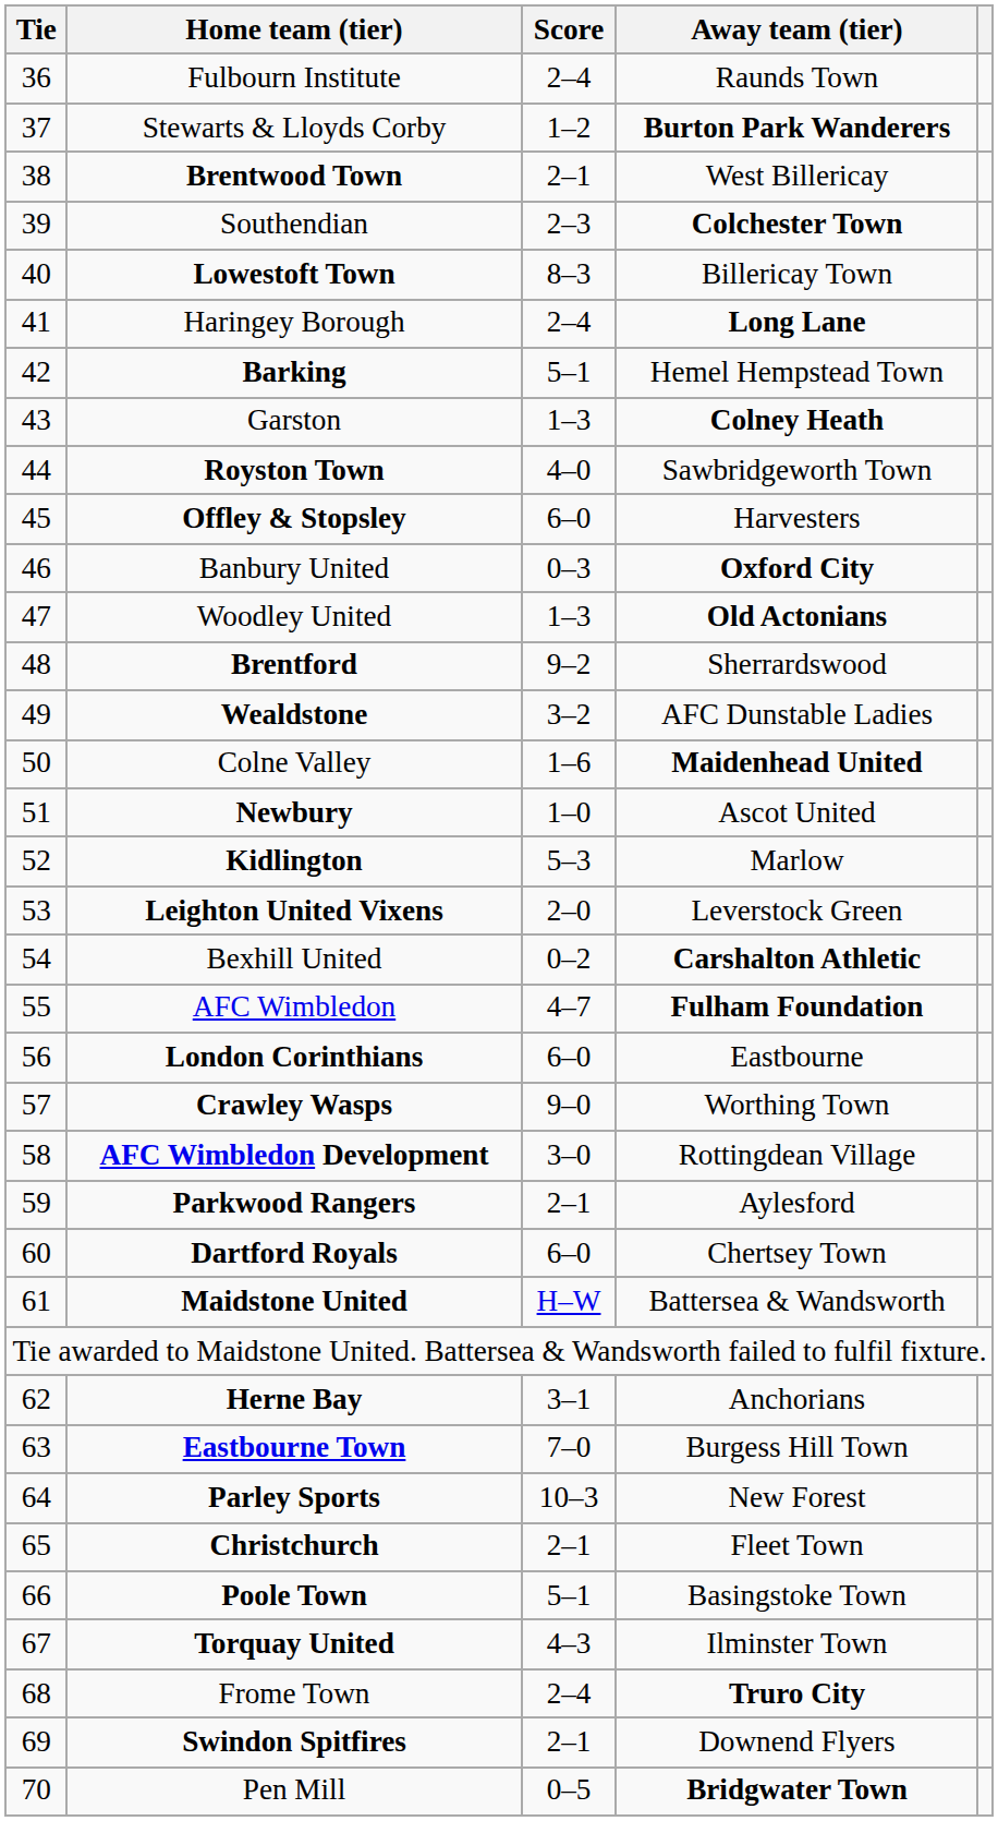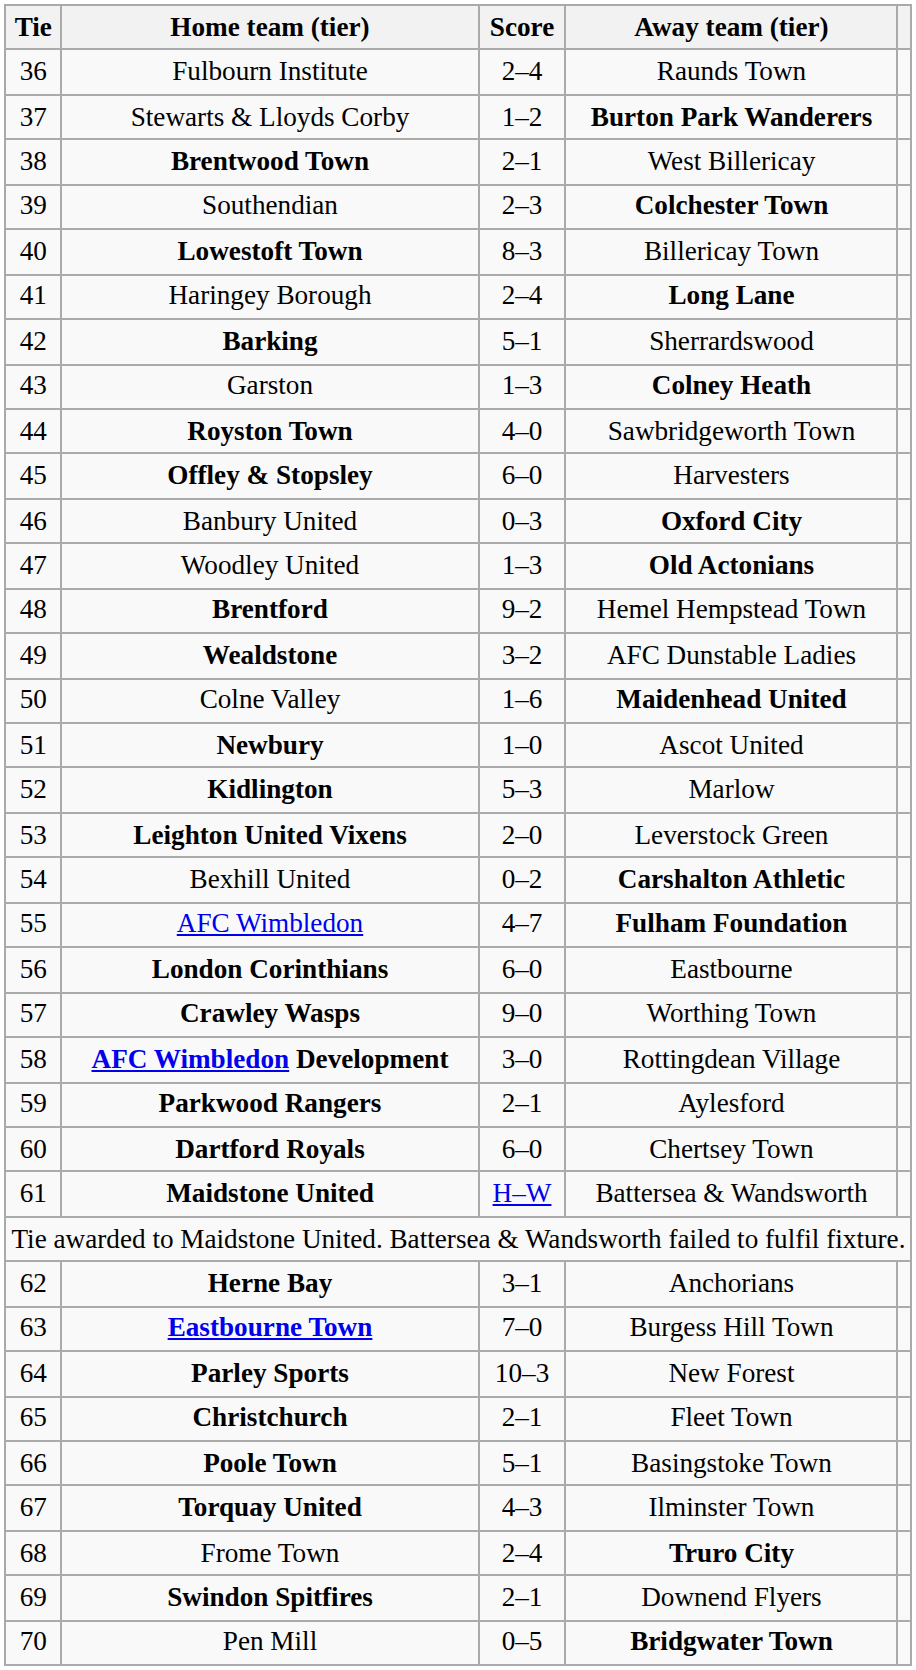 <table class="wikitable" style="text-align:center; font-size:85%">
 <tr>
 <th>Tie</th>
 <th>Home team (tier)</th>
 <th>Score</th>
 <th>Away team (tier)</th>
 <th></th>
 </tr>
 <tr>
 <td style="text-align:center;">36</td>
 <td>Fulbourn Institute</td>
 <td style="text-align:center;">2–4</td>
 <td>Raunds Town</td>
 <td></td>
 </tr>
 <tr>
 <td style="text-align:center;">37</td>
 <td>Stewarts & Lloyds Corby</td>
 <td style="text-align:center;">1–2</td>
 <td><strong>Burton Park Wanderers</strong></td>
 <td></td>
 </tr>
 <tr>
 <td style="text-align:center;">38</td>
 <td><strong>Brentwood Town</strong></td>
 <td style="text-align:center;">2–1</td>
 <td>West Billericay</td>
 <td></td>
 </tr>
 <tr>
 <td style="text-align:center;">39</td>
 <td>Southendian</td>
 <td style="text-align:center;">2–3</td>
 <td><strong>Colchester Town</strong></td>
 <td></td>
 </tr>
 <tr>
 <td style="text-align:center;">40</td>
 <td><strong>Lowestoft Town</strong></td>
 <td style="text-align:center;">8–3</td>
 <td>Billericay Town</td>
 <td></td>
 </tr>
 <tr>
 <td style="text-align:center;">41</td>
 <td>Haringey Borough</td>
 <td style="text-align:center;">2–4</td>
 <td><strong>Long Lane</strong></td>
 <td></td>
 </tr>
 <tr>
 <td style="text-align:center;">42</td>
 <td><strong>Barking</strong></td>
 <td style="text-align:center;">5–1</td>
-<td>Hemel Hempstead Town</td>
+<td>Sherrardswood</td>
 <td></td>
 </tr>
 <tr>
 <td style="text-align:center;">43</td>
 <td>Garston</td>
 <td style="text-align:center;">1–3</td>
 <td><strong>Colney Heath</strong></td>
 <td></td>
 </tr>
 <tr>
 <td style="text-align:center;">44</td>
 <td><strong>Royston Town</strong></td>
 <td style="text-align:center;">4–0</td>
 <td>Sawbridgeworth Town</td>
 <td></td>
 </tr>
 <tr>
 <td style="text-align:center;">45</td>
 <td><strong>Offley & Stopsley</strong></td>
 <td style="text-align:center;">6–0</td>
 <td>Harvesters</td>
 <td></td>
 </tr>
 <tr>
 <td style="text-align:center;">46</td>
 <td>Banbury United</td>
 <td style="text-align:center;">0–3</td>
 <td><strong>Oxford City</strong></td>
 <td></td>
 </tr>
 <tr>
 <td style="text-align:center;">47</td>
 <td>Woodley United</td>
 <td style="text-align:center;">1–3</td>
 <td><strong>Old Actonians</strong></td>
 <td></td>
 </tr>
 <tr>
 <td style="text-align:center;">48</td>
 <td><strong>Brentford</strong></td>
 <td style="text-align:center;">9–2</td>
-<td>Sherrardswood</td>
+<td>Hemel Hempstead Town</td>
 <td></td>
 </tr>
 <tr>
 <td style="text-align:center;">49</td>
 <td><strong>Wealdstone</strong></td>
 <td style="text-align:center;">3–2</td>
 <td>AFC Dunstable Ladies</td>
 <td></td>
 </tr>
 <tr>
 <td style="text-align:center;">50</td>
 <td>Colne Valley</td>
 <td style="text-align:center;">1–6</td>
 <td><strong>Maidenhead United</strong></td>
 <td></td>
 </tr>
 <tr>
 <td style="text-align:center;">51</td>
 <td><strong>Newbury</strong></td>
 <td style="text-align:center;">1–0</td>
 <td>Ascot United</td>
 <td></td>
 </tr>
 <tr>
 <td style="text-align:center;">52</td>
 <td><strong>Kidlington</strong></td>
 <td style="text-align:center;">5–3</td>
 <td>Marlow</td>
 <td></td>
 </tr>
 <tr>
 <td style="text-align:center;">53</td>
 <td><strong>Leighton United Vixens</strong></td>
 <td style="text-align:center;">2–0</td>
 <td>Leverstock Green</td>
 <td></td>
 </tr>
 <tr>
 <td style="text-align:center;">54</td>
 <td>Bexhill United</td>
 <td style="text-align:center;">0–2</td>
 <td><strong>Carshalton Athletic</strong></td>
 <td></td>
 </tr>
 <tr>
 <td style="text-align:center;">55</td>
 <td><a href='#'>AFC Wimbledon</a></td>
 <td style="text-align:center;">4–7</td>
 <td><strong>Fulham Foundation</strong></td>
 <td></td>
 </tr>
 <tr>
 <td style="text-align:center;">56</td>
 <td><strong>London Corinthians</strong></td>
 <td style="text-align:center;">6–0</td>
 <td>Eastbourne</td>
 <td></td>
 </tr>
 <tr>
 <td style="text-align:center;">57</td>
 <td><strong>Crawley Wasps</strong></td>
 <td style="text-align:center;">9–0</td>
 <td>Worthing Town</td>
 <td></td>
 </tr>
 <tr>
 <td style="text-align:center;">58</td>
 <td><strong><a href='#'>AFC Wimbledon</a> Development</strong></td>
 <td style="text-align:center;">3–0</td>
 <td>Rottingdean Village</td>
 <td></td>
 </tr>
 <tr>
 <td style="text-align:center;">59</td>
 <td><strong>Parkwood Rangers</strong></td>
 <td style="text-align:center;">2–1</td>
 <td>Aylesford</td>
 <td></td>
 </tr>
 <tr>
 <td style="text-align:center;">60</td>
 <td><strong>Dartford Royals</strong></td>
 <td style="text-align:center;">6–0</td>
 <td>Chertsey Town</td>
 <td></td>
 </tr>
 <tr>
 <td style="text-align:center;">61</td>
 <td><strong>Maidstone United</strong></td>
 <td style="text-align:center;"><a href='#'>H–W</a></td>
 <td>Battersea & Wandsworth</td>
 <td></td>
 </tr>
 <tr>
 <td colspan="5" style="text-align: center;">Tie awarded to Maidstone United. Battersea & Wandsworth failed to fulfil fixture.</td>
 </tr>
 <tr>
 <td style="text-align:center;">62</td>
 <td><strong>Herne Bay</strong></td>
 <td style="text-align:center;">3–1</td>
 <td>Anchorians</td>
 <td></td>
 </tr>
 <tr>
 <td style="text-align:center;">63</td>
 <td><strong><a href='#'>Eastbourne Town</a></strong></td>
 <td style="text-align:center;">7–0</td>
 <td>Burgess Hill Town</td>
 <td></td>
 </tr>
 <tr>
 <td style="text-align:center;">64</td>
 <td><strong>Parley Sports</strong></td>
 <td style="text-align:center;">10–3</td>
 <td>New Forest</td>
 <td></td>
 </tr>
 <tr>
 <td style="text-align:center;">65</td>
 <td><strong>Christchurch</strong></td>
 <td style="text-align:center;">2–1</td>
 <td>Fleet Town</td>
 <td></td>
 </tr>
 <tr>
 <td style="text-align:center;">66</td>
 <td><strong>Poole Town</strong></td>
 <td style="text-align:center;">5–1</td>
 <td>Basingstoke Town</td>
 <td></td>
 </tr>
 <tr>
 <td style="text-align:center;">67</td>
 <td><strong>Torquay United</strong></td>
 <td style="text-align:center;">4–3 </td>
 <td>Ilminster Town</td>
 <td></td>
 </tr>
 <tr>
 <td style="text-align:center;">68</td>
 <td>Frome Town</td>
 <td style="text-align:center;">2–4</td>
 <td><strong>Truro City</strong></td>
 <td></td>
 </tr>
 <tr>
 <td style="text-align:center;">69</td>
 <td><strong>Swindon Spitfires</strong></td>
 <td style="text-align:center;">2–1 </td>
 <td>Downend Flyers</td>
 <td></td>
 </tr>
 <tr>
 <td style="text-align:center;">70</td>
 <td>Pen Mill</td>
 <td style="text-align:center;">0–5</td>
 <td><strong>Bridgwater Town</strong></td>
 <td></td>
 </tr>
 </table>
